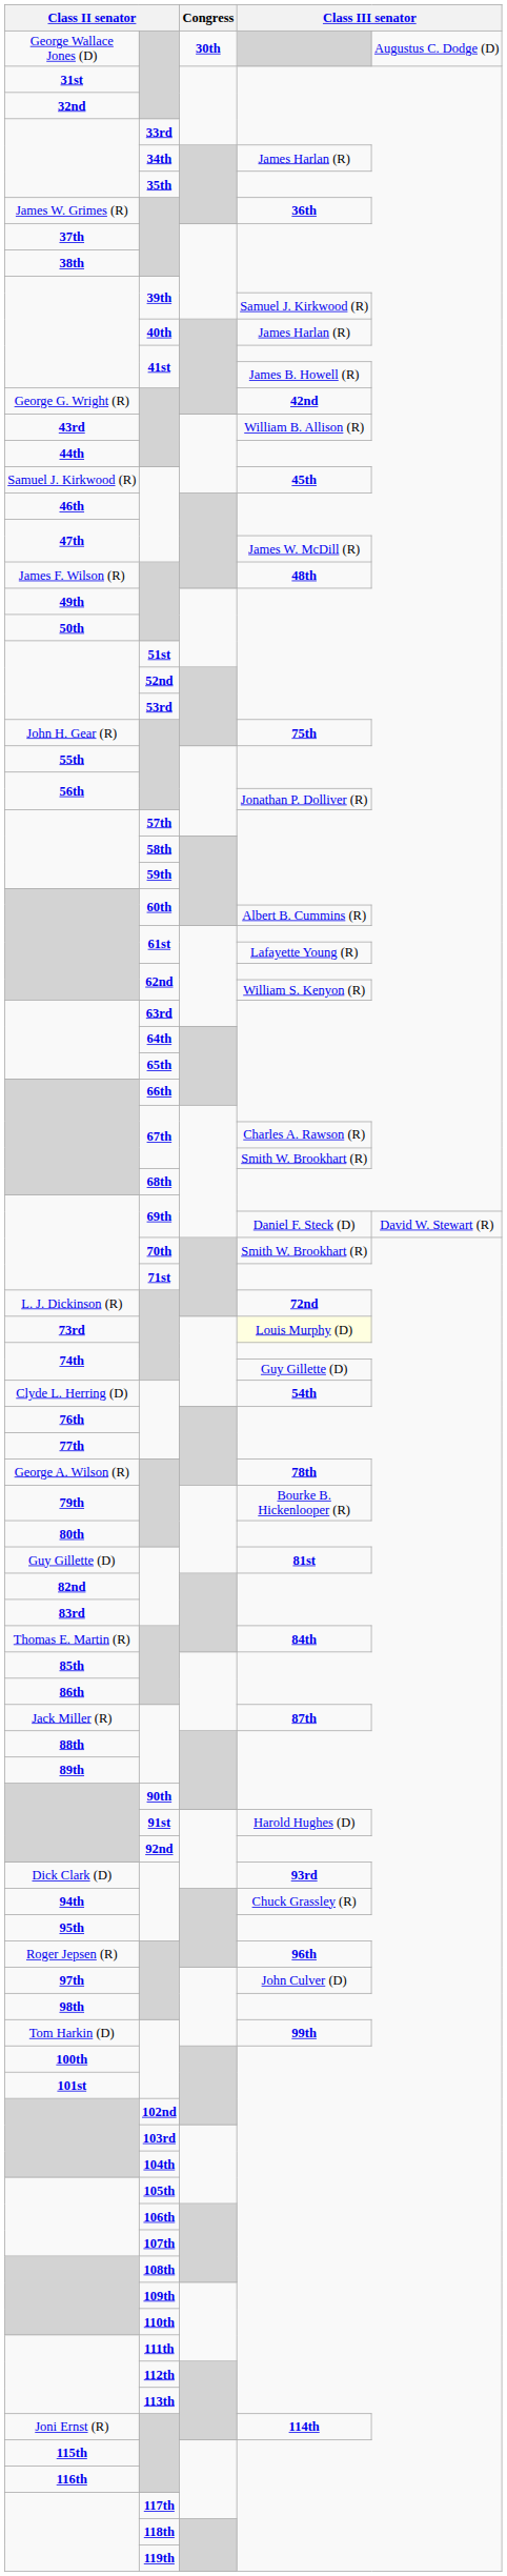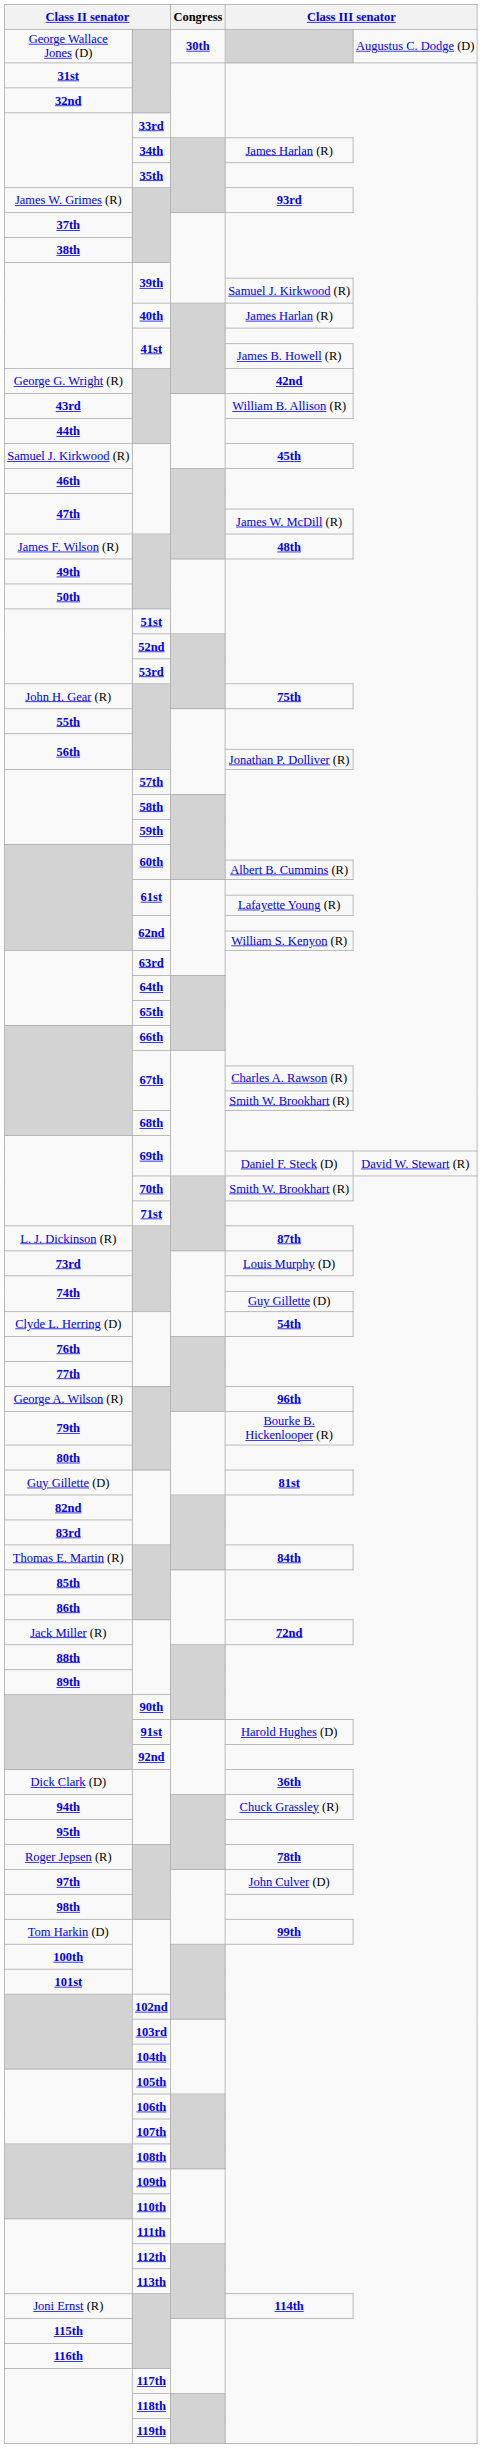 <table class="wikitable sticky-header">
 <tr style="height:2em" align=center>
 <th colspan="2"><a href='#'>Class II senator</a></th>
 <th>Congress</th>
 <th colspan="2"><a href='#'>Class III senator</a></th>
 </tr>
 <tr style="height:2em" align=center>
 <td><a href='#'>George Wallace<br>Jones</a> (D)</td>
 <td rowspan="3" style="background: #D3D3D3"></td>
 <td><strong><a href='#'>30th</a></strong> </td>
 <td style="background: #D3D3D3"></td>
 <td><a href='#'>Augustus C. Dodge</a> (D)</td>
 </tr>
 <tr style="height:2em" align=center>
 <td><strong><a href='#'>31st</a></strong> </td>
 <td rowspan="3"></td>
 </tr>
 <tr style="height:2em" align=center>
 <td><strong><a href='#'>32nd</a></strong> </td>
 </tr>
 <tr style="height:2em" align=center>
 <td rowspan="3"></td>
 <td><strong><a href='#'>33rd</a></strong> </td>
 </tr>
 <tr style="height:2em" align=center>
 <td><strong><a href='#'>34th</a></strong> </td>
 <td rowspan="3" style="background: #D3D3D3"></td>
 <td><a href='#'>James Harlan</a> (R)</td>
 </tr>
 <tr style="height:2em" align=center>
 <td><strong><a href='#'>35th</a></strong> </td>
 </tr>
 <tr style="height:2em" align=center>
 <td><a href='#'>James W. Grimes</a> (R)</td>
 <td rowspan="3" style="background: #D3D3D3"></td>
-<td><strong><a href='#'>36th</a></strong> </td>
+<td><strong><a href='#'>93rd</a></strong> </td>
 </tr>
 <tr style="height:2em" align=center>
 <td><strong><a href='#'>37th</a></strong> </td>
 <td rowspan="4"></td>
 </tr>
 <tr style="height:2em" align=center>
 <td><strong><a href='#'>38th</a></strong> </td>
 </tr>
 <tr style="height:1.25em" align=center>
 <td rowspan="5"></td>
 <td rowspan=2><strong><a href='#'>39th</a></strong> </td>
 </tr>
 <tr style="height:2em" align=center>
 <td><a href='#'>Samuel J. Kirkwood</a> (R)</td>
 </tr>
 <tr style="height:2em" align=center>
 <td><strong><a href='#'>40th</a></strong> </td>
 <td rowspan="4" style="background: #D3D3D3"></td>
 <td><a href='#'>James Harlan</a> (R)</td>
 </tr>
 <tr style="height:1.25em" align=center>
 <td rowspan=2><strong><a href='#'>41st</a></strong> </td>
 </tr>
 <tr style="height:2em" align=center>
 <td><a href='#'>James B. Howell</a> (R)</td>
 </tr>
 <tr style="height:2em" align=center>
 <td><a href='#'>George G. Wright</a> (R)</td>
 <td rowspan="3" style="background: #D3D3D3"></td>
 <td><strong><a href='#'>42nd</a></strong> </td>
 </tr>
 <tr style="height:2em" align=center>
 <td><strong><a href='#'>43rd</a></strong> </td>
 <td rowspan="3"></td>
 <td><a href='#'>William B. Allison</a> (R)</td>
 </tr>
 <tr style="height:2em" align=center>
 <td><strong><a href='#'>44th</a></strong> </td>
 </tr>
 <tr style="height:2em" align=center>
 <td><a href='#'>Samuel J. Kirkwood</a> (R)</td>
 <td rowspan="4"></td>
 <td><strong><a href='#'>45th</a></strong> </td>
 </tr>
 <tr style="height:2em" align=center>
 <td><strong><a href='#'>46th</a></strong> </td>
 <td rowspan="4" style="background: #D3D3D3"></td>
 </tr>
 <tr style="height:1.25em" align=center>
 <td rowspan=2><strong><a href='#'>47th</a></strong> </td>
 </tr>
 <tr style="height:2em" align=center>
 <td><a href='#'>James W. McDill</a> (R)</td>
 </tr>
 <tr style="height:2em" align=center>
 <td><a href='#'>James F. Wilson</a> (R)</td>
 <td rowspan="3" style="background: #D3D3D3"></td>
 <td><strong><a href='#'>48th</a></strong> </td>
 </tr>
 <tr style="height:2em" align=center>
 <td><strong><a href='#'>49th</a></strong> </td>
 <td rowspan="3"></td>
 </tr>
 <tr style="height:2em" align=center>
 <td><strong><a href='#'>50th</a></strong> </td>
 </tr>
 <tr style="height:2em" align=center>
 <td rowspan="3"></td>
 <td><strong><a href='#'>51st</a></strong> </td>
 </tr>
 <tr style="height:2em" align=center>
 <td><strong><a href='#'>52nd</a></strong> </td>
 <td rowspan="3" style="background: #D3D3D3"></td>
 </tr>
 <tr style="height:2em" align=center>
 <td><strong><a href='#'>53rd</a></strong> </td>
 </tr>
 <tr style="height:2em" align=center>
 <td><a href='#'>John H. Gear</a> (R)</td>
 <td rowspan="4" style="background: #D3D3D3"></td>
 <td><strong><a href='#'>75th</a></strong> </td>
 </tr>
 <tr style="height:2em" align=center>
 <td><strong><a href='#'>55th</a></strong> </td>
 <td rowspan="4"></td>
 </tr>
 <tr style="height:1.25em" align=center>
 <td rowspan=2><strong><a href='#'>56th</a></strong> </td>
 </tr>
 <tr style="height:1.25em" align=center>
 <td><a href='#'>Jonathan P. Dolliver</a> (R)</td>
 </tr>
 <tr style="height:2em" align=center>
 <td rowspan="3"></td>
 <td><strong><a href='#'>57th</a></strong> </td>
 </tr>
 <tr style="height:2em" align=center>
 <td><strong><a href='#'>58th</a></strong> </td>
 <td rowspan="4" style="background: #D3D3D3"></td>
 </tr>
 <tr style="height:2em" align=center>
 <td><strong><a href='#'>59th</a></strong> </td>
 </tr>
 <tr style="height:1.25em" align=center>
 <td rowspan="6" style="background: #D3D3D3"></td>
 <td rowspan=2><strong><a href='#'>60th</a></strong> </td>
 </tr>
 <tr style="height:1.25em" align=center>
 <td><a href='#'>Albert B. Cummins</a> (R)</td>
 </tr>
 <tr style="height:1.25em" align=center>
 <td rowspan=2><strong><a href='#'>61st</a></strong> </td>
 <td rowspan="5"></td>
 </tr>
 <tr style="height:1.25em" align=center>
 <td><a href='#'>Lafayette Young</a> (R)</td>
 </tr>
 <tr style="height:1.25em" align=center>
 <td rowspan=2><strong><a href='#'>62nd</a></strong> </td>
 </tr>
 <tr style="height:1.25em" align=center>
 <td><a href='#'>William S. Kenyon</a> (R)</td>
 </tr>
 <tr style="height:2em" align=center>
 <td rowspan="3"></td>
 <td><strong><a href='#'>63rd</a></strong> </td>
 </tr>
 <tr style="height:2em" align=center>
 <td><strong><a href='#'>64th</a></strong> </td>
 <td rowspan="3" style="background: #D3D3D3"></td>
 </tr>
 <tr style="height:2em" align=center>
 <td><strong><a href='#'>65th</a></strong> </td>
 </tr>
 <tr style="height:2em" align=center>
 <td rowspan="5" style="background: #D3D3D3"></td>
 <td><strong><a href='#'>66th</a></strong> </td>
 </tr>
 <tr style="height:1.25em" align=center>
 <td rowspan=3><strong><a href='#'>67th</a></strong> </td>
 <td rowspan="6"></td>
 </tr>
 <tr style="height:2em" align=center>
 <td><a href='#'>Charles A. Rawson</a> (R)</td>
 </tr>
 <tr style="height:1.25em" align=center>
 <td><a href='#'>Smith W. Brookhart</a> (R)</td>
 </tr>
 <tr style="height:2em" align=center>
 <td><strong><a href='#'>68th</a></strong> </td>
 </tr>
 <tr style="height:1.25em" align=center>
 <td rowspan="4"></td>
 <td rowspan=2><strong><a href='#'>69th</a></strong> </td>
 </tr>
 <tr style="height:2em" align=center>
 <td><a href='#'>Daniel F. Steck</a> (D)</td>
 <td><a href='#'>David W. Stewart</a> (R)</td>
 </tr>
 <tr style="height:2em" align=center>
 <td><strong><a href='#'>70th</a></strong> </td>
 <td rowspan="3" style="background: #D3D3D3"></td>
 <td><a href='#'>Smith W. Brookhart</a> (R)</td>
 </tr>
 <tr style="height:2em" align=center>
 <td><strong><a href='#'>71st</a></strong> </td>
 </tr>
 <tr style="height:2em" align=center>
 <td><a href='#'>L. J. Dickinson</a> (R)</td>
 <td rowspan="4" style="background: #D3D3D3"></td>
-<td><strong><a href='#'>72nd</a></strong> </td>
+<td><strong><a href='#'>87th</a></strong> </td>
 </tr>
 <tr style="height:2em" align=center>
 <td><strong><a href='#'>73rd</a></strong> </td>
 <td rowspan="4"></td>
-<td style="background: lightyellow;"><a href='#'>Louis Murphy</a> (D)</td>
+<td><a href='#'>Louis Murphy</a> (D)</td>
 </tr>
 <tr style="height:1.25em" align=center>
 <td rowspan=2><strong><a href='#'>74th</a></strong> </td>
 </tr>
 <tr style="height:1.25em" align=center>
 <td><a href='#'>Guy Gillette</a> (D)</td>
 </tr>
 <tr style="height:2em" align=center>
 <td><a href='#'>Clyde L. Herring</a> (D)</td>
 <td rowspan="3"></td>
 <td><strong><a href='#'>54th</a></strong> </td>
 </tr>
 <tr style="height:2em" align=center>
 <td><strong><a href='#'>76th</a></strong> </td>
 <td rowspan="3" style="background: #D3D3D3"></td>
 </tr>
 <tr style="height:2em" align=center>
 <td><strong><a href='#'>77th</a></strong> </td>
 </tr>
 <tr style="height:2em" align=center>
 <td><a href='#'>George A. Wilson</a> (R)</td>
 <td rowspan="3" style="background: #D3D3D3"></td>
-<td><strong><a href='#'>78th</a></strong> </td>
+<td><strong><a href='#'>96th</a></strong> </td>
 </tr>
 <tr style="height:2em" align=center>
 <td><strong><a href='#'>79th</a></strong> </td>
 <td rowspan="3"></td>
 <td><a href='#'>Bourke B.<br>Hickenlooper</a> (R)</td>
 </tr>
 <tr style="height:2em" align=center>
 <td><strong><a href='#'>80th</a></strong> </td>
 </tr>
 <tr style="height:2em" align=center>
 <td><a href='#'>Guy Gillette</a> (D)</td>
 <td rowspan="3"></td>
 <td><strong><a href='#'>81st</a></strong> </td>
 </tr>
 <tr style="height:2em" align=center>
 <td><strong><a href='#'>82nd</a></strong> </td>
 <td rowspan="3" style="background: #D3D3D3"></td>
 </tr>
 <tr style="height:2em" align=center>
 <td><strong><a href='#'>83rd</a></strong> </td>
 </tr>
 <tr style="height:2em" align=center>
 <td><a href='#'>Thomas E. Martin</a> (R)</td>
 <td rowspan="3" style="background: #D3D3D3"></td>
 <td><strong><a href='#'>84th</a></strong> </td>
 </tr>
 <tr style="height:2em" align=center>
 <td><strong><a href='#'>85th</a></strong> </td>
 <td rowspan="3"></td>
 </tr>
 <tr style="height:2em" align=center>
 <td><strong><a href='#'>86th</a></strong> </td>
 </tr>
 <tr style="height:2em" align=center>
 <td><a href='#'>Jack Miller</a> (R)</td>
 <td rowspan="3"></td>
-<td><strong><a href='#'>87th</a></strong> </td>
+<td><strong><a href='#'>72nd</a></strong> </td>
 </tr>
 <tr style="height:2em" align=center>
 <td><strong><a href='#'>88th</a></strong> </td>
 <td rowspan="3" style="background: #D3D3D3"></td>
 </tr>
 <tr style="height:2em" align=center>
 <td><strong><a href='#'>89th</a></strong> </td>
 </tr>
 <tr style="height:2em" align=center>
 <td rowspan="3" style="background: #D3D3D3"></td>
 <td><strong><a href='#'>90th</a></strong> </td>
 </tr>
 <tr style="height:2em" align=center>
 <td><strong><a href='#'>91st</a></strong> </td>
 <td rowspan="3"></td>
 <td><a href='#'>Harold Hughes</a> (D)</td>
 </tr>
 <tr style="height:2em" align=center>
 <td><strong><a href='#'>92nd</a></strong> </td>
 </tr>
 <tr style="height:2em" align=center>
 <td><a href='#'>Dick Clark</a> (D)</td>
 <td rowspan="3"></td>
-<td><strong><a href='#'>93rd</a></strong> </td>
+<td><strong><a href='#'>36th</a></strong> </td>
 </tr>
 <tr style="height:2em" align=center>
 <td><strong><a href='#'>94th</a></strong> </td>
 <td rowspan="3" style="background: #D3D3D3"></td>
 <td><a href='#'>Chuck Grassley</a> (R)</td>
 </tr>
 <tr style="height:2em" align=center>
 <td><strong><a href='#'>95th</a></strong> </td>
 </tr>
 <tr style="height:2em" align=center>
 <td><a href='#'>Roger Jepsen</a> (R)</td>
 <td rowspan="3" style="background: #D3D3D3"></td>
-<td><strong><a href='#'>96th</a></strong> </td>
+<td><strong><a href='#'>78th</a></strong> </td>
 </tr>
 <tr style="height:2em" align=center>
 <td><strong><a href='#'>97th</a></strong> </td>
 <td rowspan="3"></td>
 <td><a href='#'>John Culver</a> (D)</td>
 </tr>
 <tr style="height:2em" align=center>
 <td><strong><a href='#'>98th</a></strong> </td>
 </tr>
 <tr style="height:2em" align=center>
 <td><a href='#'>Tom Harkin</a> (D)</td>
 <td rowspan="3"></td>
 <td><strong><a href='#'>99th</a></strong> </td>
 </tr>
 <tr style="height:2em" align=center>
 <td><strong><a href='#'>100th</a></strong> </td>
 <td rowspan="3" style="background: #D3D3D3"></td>
 </tr>
 <tr style="height:2em" align=center>
 <td><strong><a href='#'>101st</a></strong> </td>
 </tr>
 <tr style="height:2em" align=center>
 <td rowspan="3" style="background: #D3D3D3"></td>
 <td><strong><a href='#'>102nd</a></strong> </td>
 </tr>
 <tr style="height:2em" align=center>
 <td><strong><a href='#'>103rd</a></strong> </td>
 <td rowspan="3"></td>
 </tr>
 <tr style="height:2em" align=center>
 <td><strong><a href='#'>104th</a></strong> </td>
 </tr>
 <tr style="height:2em" align=center>
 <td rowspan="3"></td>
 <td><strong><a href='#'>105th</a></strong> </td>
 </tr>
 <tr style="height:2em" align=center>
 <td><strong><a href='#'>106th</a></strong> </td>
 <td rowspan="3" style="background: #D3D3D3"></td>
 </tr>
 <tr style="height:2em" align=center>
 <td><strong><a href='#'>107th</a></strong> </td>
 </tr>
 <tr style="height:2em" align=center>
 <td rowspan="3" style="background: #D3D3D3"></td>
 <td><strong><a href='#'>108th</a></strong> </td>
 </tr>
 <tr style="height:2em" align=center>
 <td><strong><a href='#'>109th</a></strong> </td>
 <td rowspan="3"></td>
 </tr>
 <tr style="height:2em" align=center>
 <td><strong><a href='#'>110th</a></strong> </td>
 </tr>
 <tr style="height:2em" align=center>
 <td rowspan="3"></td>
 <td><strong><a href='#'>111th</a></strong> </td>
 </tr>
 <tr style="height:2em" align=center>
 <td><strong><a href='#'>112th</a></strong> </td>
 <td rowspan="3" style="background: #D3D3D3"></td>
 </tr>
 <tr style="height:2em" align=center>
 <td><strong><a href='#'>113th</a></strong> </td>
 </tr>
 <tr style="height:2em" align=center>
 <td><a href='#'>Joni Ernst</a> (R)</td>
 <td rowspan="3" style="background: #D3D3D3"></td>
 <td><strong><a href='#'>114th</a></strong> </td>
 </tr>
 <tr style="height:2em" align=center>
 <td><strong><a href='#'>115th</a></strong> </td>
 <td rowspan="3"></td>
 </tr>
 <tr style="height:2em" align=center>
 <td><strong><a href='#'>116th</a></strong> </td>
 </tr>
 <tr style="height:2em" align=center>
 <td rowspan="3"></td>
 <td><strong><a href='#'>117th</a></strong> </td>
 </tr>
 <tr style="height:2em" align=center>
 <td><strong><a href='#'>118th</a></strong> </td>
 <td rowspan="2" style="background: #D3D3D3"></td>
 </tr>
 <tr style="height:2em" align=center>
 <td><strong><a href='#'>119th</a></strong> </td>
 </tr>
 </table>
